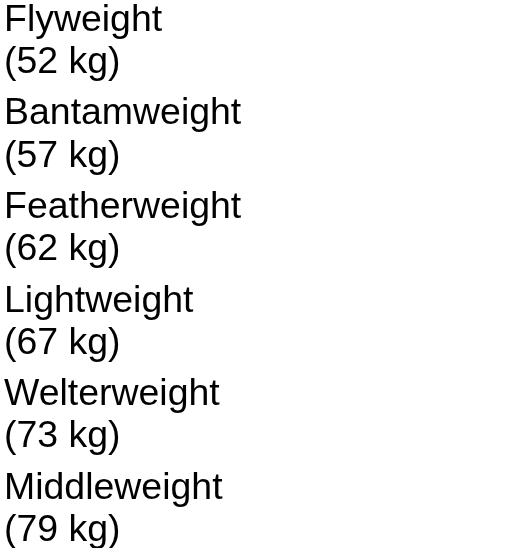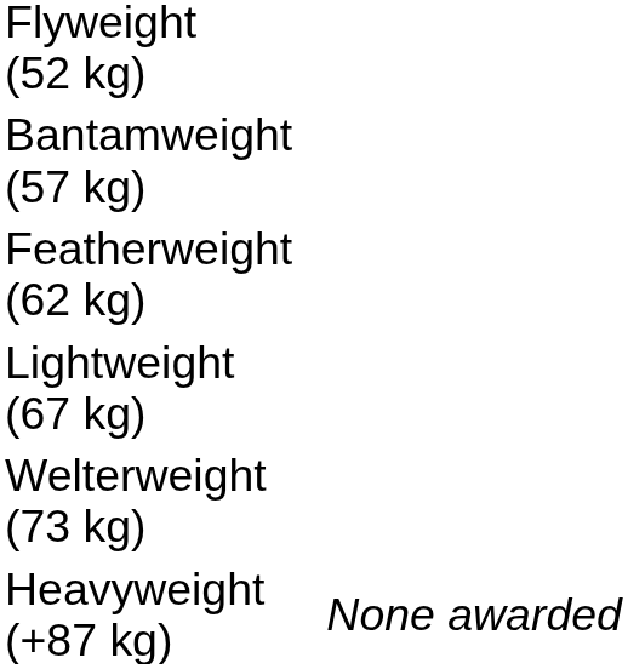 <table>
 <tr>
 <td>Flyweight<br>(52 kg)</td>
 <td></td>
 <td></td>
 <td></td>
 </tr>
 <tr>
 <td>Bantamweight<br>(57 kg)</td>
 <td></td>
 <td></td>
 <td></td>
 </tr>
 <tr>
 <td>Featherweight<br>(62 kg)</td>
 <td></td>
 <td></td>
 <td></td>
 </tr>
 <tr>
 <td>Lightweight<br>(67 kg)</td>
 <td></td>
 <td></td>
 <td></td>
 </tr>
 <tr>
 <td>Welterweight<br>(73 kg)</td>
 <td></td>
 <td></td>
 <td></td>
 </tr>
 <tr>
-<td>Middleweight<br>(79 kg)</td>
+<td>Heavyweight<br>(+87 kg)</td>
 <td></td>
 <td></td>
-<td></td>
+<td><em>None awarded</em></td>
 </tr>
 </table>
